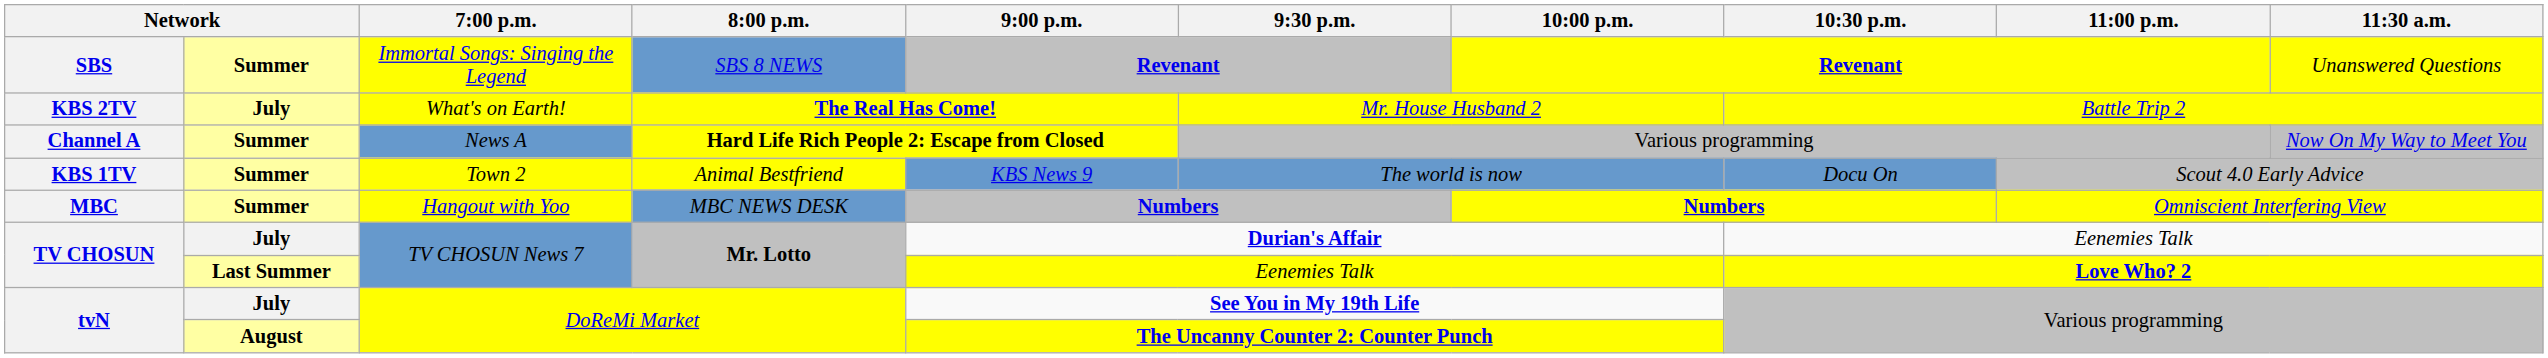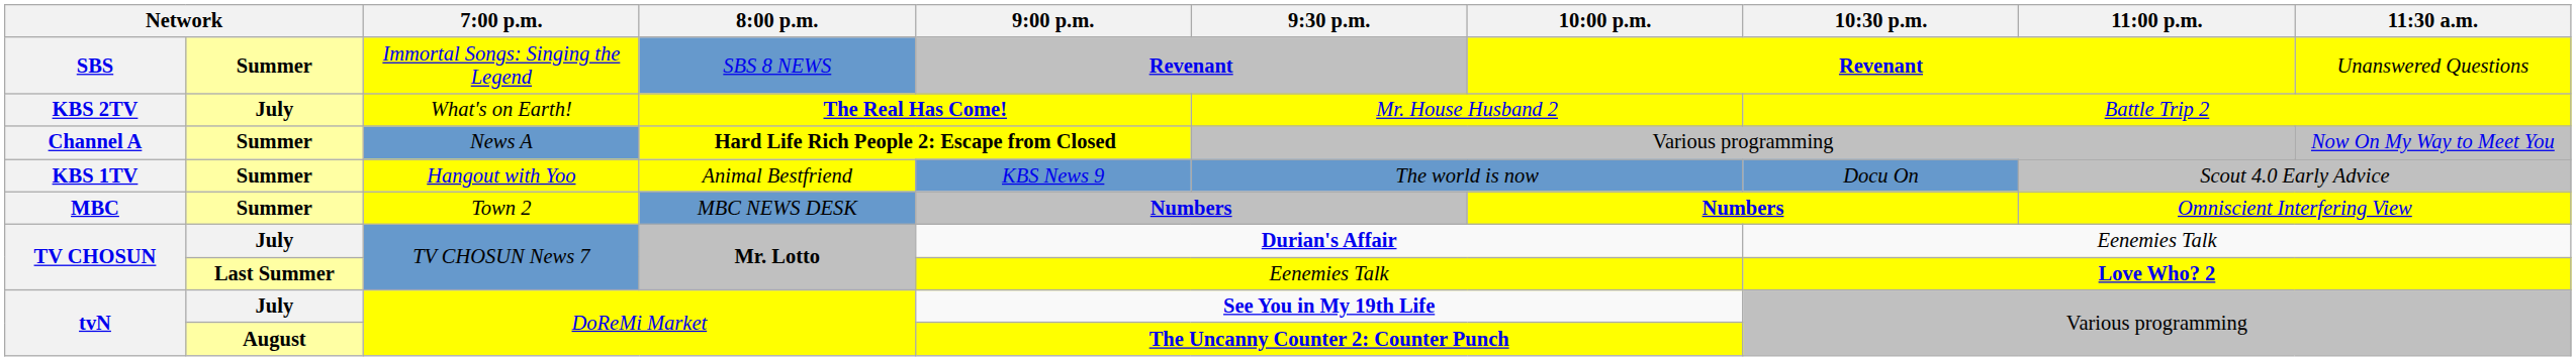 <table class="wikitable" style="width:100%;margin-right:0;text-align:center">
 <tr>
 <th colspan="2" style="width:13%;">Network</th>
 <th style="width:10%;">7:00 p.m.</th>
 <th style="width:10%;">8:00 p.m.</th>
 <th style="width:10%;">9:00 p.m.</th>
 <th style="width:10%;">9:30 p.m.</th>
 <th style="width:10%;">10:00 p.m.</th>
 <th style="width:10%;">10:30 p.m.</th>
 <th style="width:10%;">11:00 p.m.</th>
 <th style="width:10%;">11:30 a.m.</th>
 </tr>
 <tr>
 <th rowspan="1"><a href='#'>SBS</a></th>
 <th style="background:#FFFFA3;">Summer</th>
 <td colspan="1" style="background:yellow;"><em><a href='#'>Immortal Songs: Singing the Legend</a></em> </td>
 <td colspan="1" style="background:#6699CC;"><em><a href='#'>SBS 8 NEWS</a></em></td>
 <td colspan="2" style="background:#C0C0C0;"><strong><a href='#'>Revenant</a></strong> </td>
 <td colspan="3" style="background:yellow;"><strong><a href='#'>Revenant</a></strong></td>
 <td colspan="1" style="background:yellow;"><em>Unanswered Questions</em></td>
 </tr>
 <tr>
 <th rowspan="1"><a href='#'>KBS 2TV</a></th>
 <th style="background:#FFFFA3;">July</th>
 <td colspan="1" style="background:yellow;"><em>What's on Earth!</em></td>
 <td colspan="2" style="background:yellow;"><strong><a href='#'>The Real Has Come!</a></strong></td>
 <td colspan="2" style="background:yellow;"><em><a href='#'>Mr. House Husband 2</a></em></td>
 <td colspan="3" style="background:yellow;"><em><a href='#'>Battle Trip 2</a></em></td>
 </tr>
 <tr>
 <th rowspan="1"><a href='#'>Channel A</a></th>
 <th style="background:#FFFFA3;">Summer</th>
 <td rowspan="1" style="background:#6699CC;"><em>News A</em></td>
 <td colspan="2" style="background:yellow;"><strong>Hard Life Rich People 2: Escape from Closed</strong></td>
 <td colspan="4" style="background:#C0C0C0;">Various programming </td>
 <td colspan="1" style="background:#C0C0C0;"><em><a href='#'>Now On My Way to Meet You</a></em> </td>
 </tr>
 <tr>
 <th rowspan="1"><a href='#'>KBS 1TV</a></th>
 <th style="background:#FFFFA3;">Summer</th>
-<td colspan="1" style="background:yellow"><em>Town 2</em></td>
+<td colspan="1" style="background:yellow"><em><a href='#'>Hangout with Yoo</a></em></td>
 <td colspan="1" style="background:yellow"><em>Animal Bestfriend</em></td>
 <td colspan="1" style="background:#6699CC"><em><a href='#'>KBS News 9</a></em></td>
 <td colspan="2" style="background:#6699CC"><em>The world is now</em></td>
 <td colspan="1" style="background:#6699CC"><em>Docu On</em></td>
 <td colspan="2" style="background:#C0C0C0"><em>Scout 4.0 Early Advice</em> </td>
 </tr>
 <tr>
 <th rowspan="1"><a href='#'>MBC</a></th>
 <th rowspan="1" style="background:#FFFFA3;">Summer</th>
-<td colspan="1" style="background:yellow"><em><a href='#'>Hangout with Yoo</a></em></td>
+<td colspan="1" style="background:yellow"><em>Town 2</em></td>
 <td colspan="1" style="background:#6699CC;"><em>MBC NEWS DESK</em> </td>
 <td colspan="2" style="background:#C0C0C0;"><strong><a href='#'>Numbers</a></strong> </td>
 <td colspan="2" style="background:yellow;"><strong><a href='#'>Numbers</a></strong></td>
 <td colspan="2" style="background:yellow;"><em><a href='#'>Omniscient Interfering View</a></em></td>
 </tr>
 <tr>
 <th rowspan="2"><a href='#'>TV CHOSUN</a></th>
 <th>July</th>
 <td rowspan="2" style="background:#6699CC;"><em>TV CHOSUN News 7</em></td>
 <td rowspan="2" style="background:#C0C0C0;"><strong>Mr. Lotto</strong> </td>
 <td colspan="3"><strong><a href='#'>Durian's Affair</a></strong></td>
 <td colspan="3"><em>Eenemies Talk</em></td>
 </tr>
 <tr>
 <th style="background:#FFFFA3;">Last Summer</th>
 <td colspan="3" style="background:yellow"><em>Eenemies Talk</em></td>
 <td colspan="3" style="background:yellow"><strong><a href='#'>Love Who? 2</a></strong></td>
 </tr>
 <tr>
 <th rowspan="2"><a href='#'>tvN</a></th>
 <th>July</th>
 <td colspan="2" rowspan="2" style="background:yellow;"><em><a href='#'>DoReMi Market</a></em></td>
 <td colspan="3"><strong><a href='#'>See You in My 19th Life</a></strong></td>
 <td colspan="3" rowspan="2" style="background:#C0C0C0;">Various programming </td>
 </tr>
 <tr>
 <th style="background:#FFFFA3;">August</th>
 <td colspan="3" style="background:yellow;"><strong><a href='#'>The Uncanny Counter 2: Counter Punch</a></strong></td>
 </tr>
 </table>
